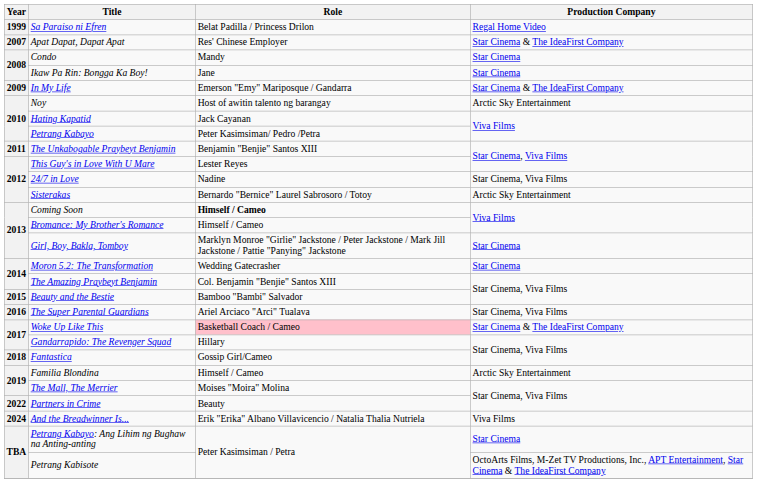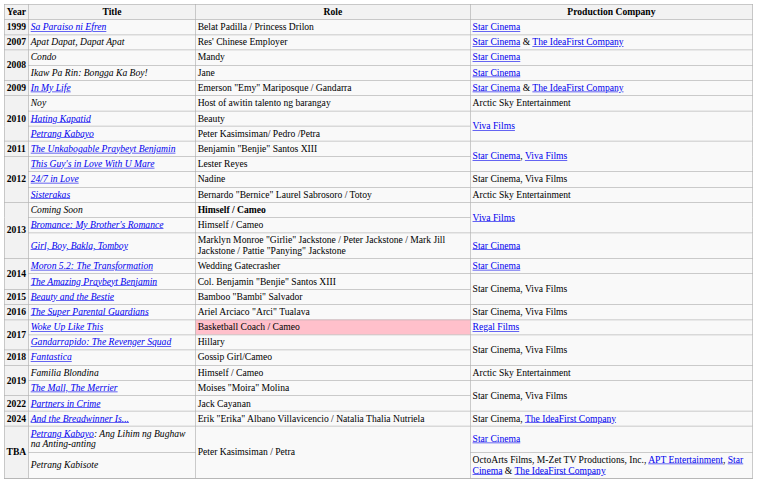 <table class="wikitable sortable plainrowheaders">
 <tr>
 <th scope="col">Year</th>
 <th scope="col">Title</th>
 <th scope="col">Role</th>
 <th scope="col">Production Company</th>
 </tr>
 <tr>
 <th scope="row">1999</th>
 <td><em><a href='#'>Sa Paraiso ni Efren</a></em></td>
 <td>Belat Padilla / Princess Drilon</td>
-<td><a href='#'>Regal Home Video</a></td>
+<td><a href='#'>Star Cinema</a></td>
 </tr>
 <tr>
 <th scope="row">2007</th>
 <td><em>Apat Dapat, Dapat Apat</em></td>
 <td>Res' Chinese Employer</td>
 <td><a href='#'>Star Cinema</a> & <a href='#'>The IdeaFirst Company</a></td>
 </tr>
 <tr>
 <th scope="row" rowspan="2">2008</th>
 <td><em>Condo</em></td>
 <td>Mandy</td>
 <td><a href='#'>Star Cinema</a></td>
 </tr>
 <tr>
 <td><em>Ikaw Pa Rin: Bongga Ka Boy!</em></td>
 <td>Jane</td>
 <td><a href='#'>Star Cinema</a></td>
 </tr>
 <tr>
 <th scope="row">2009</th>
 <td><em><a href='#'>In My Life</a></em></td>
 <td>Emerson "Emy" Mariposque / Gandarra</td>
 <td><a href='#'>Star Cinema</a> & <a href='#'>The IdeaFirst Company</a></td>
 </tr>
 <tr>
 <th scope="row" rowspan="3">2010</th>
 <td><em>Noy</em></td>
 <td>Host of awitin talento ng barangay</td>
 <td>Arctic Sky Entertainment</td>
 </tr>
 <tr>
 <td><em><a href='#'>Hating Kapatid</a></em></td>
-<td>Jack Cayanan</td>
+<td>Beauty</td>
 <td rowspan="2"><a href='#'>Viva Films</a></td>
 </tr>
 <tr>
 <td><em><a href='#'>Petrang Kabayo</a></em></td>
 <td>Peter Kasimsiman/ Pedro /Petra</td>
 </tr>
 <tr>
 <th scope="row">2011</th>
 <td><em><a href='#'>The Unkabogable Praybeyt Benjamin</a></em></td>
 <td>Benjamin "Benjie" Santos XIII</td>
 <td rowspan="2"><a href='#'>Star Cinema</a>, <a href='#'>Viva Films</a></td>
 </tr>
 <tr>
 <th scope="row" rowspan="3">2012</th>
 <td><em><a href='#'>This Guy's in Love With U Mare</a></em></td>
 <td>Lester Reyes</td>
 </tr>
 <tr>
 <td><em><a href='#'>24/7 in Love</a></em></td>
 <td>Nadine</td>
 <td>Star Cinema, Viva Films</td>
 </tr>
 <tr>
 <td><em><a href='#'>Sisterakas</a></em></td>
 <td>Bernardo "Bernice" Laurel Sabrosoro / Totoy</td>
 <td>Arctic Sky Entertainment</td>
 </tr>
 <tr>
 <th scope="row" rowspan="3">2013</th>
 <td><em>Coming Soon</em></td>
 <td><strong>Himself / Cameo</strong></td>
 <td rowspan="2"><a href='#'>Viva Films</a></td>
 </tr>
 <tr>
 <td><em><a href='#'>Bromance: My Brother's Romance</a></em></td>
 <td>Himself / Cameo</td>
 </tr>
 <tr>
 <td><em><a href='#'>Girl, Boy, Bakla, Tomboy</a></em></td>
 <td>Marklyn Monroe "Girlie" Jackstone / Peter Jackstone / Mark Jill Jackstone / Pattie "Panying" Jackstone</td>
 <td rowspan="1"><a href='#'>Star Cinema</a></td>
 </tr>
 <tr>
 <th scope="row" rowspan="2">2014</th>
 <td><em><a href='#'>Moron 5.2: The Transformation</a></em></td>
 <td>Wedding Gatecrasher</td>
 <td><a href='#'>Star Cinema</a></td>
 </tr>
 <tr>
 <td><em><a href='#'>The Amazing Praybeyt Benjamin</a></em></td>
 <td>Col. Benjamin "Benjie" Santos XIII</td>
 <td rowspan="2">Star Cinema, Viva Films</td>
 </tr>
 <tr>
 <th scope="row">2015</th>
 <td><em><a href='#'>Beauty and the Bestie</a></em></td>
 <td>Bamboo "Bambi" Salvador</td>
 </tr>
 <tr>
 <th scope="row">2016</th>
 <td><em><a href='#'>The Super Parental Guardians</a></em></td>
 <td>Ariel Arciaco "Arci" Tualava</td>
 <td>Star Cinema, Viva Films</td>
 </tr>
 <tr>
 <th scope="row" rowspan="2">2017</th>
 <td><em><a href='#'>Woke Up Like This</a></em></td>
 <td style="background: pink;">Basketball Coach / Cameo</td>
-<td><a href='#'>Star Cinema</a> & <a href='#'>The IdeaFirst Company</a></td>
+<td><a href='#'>Regal Films</a></td>
 </tr>
 <tr>
 <td><em><a href='#'>Gandarrapido: The Revenger Squad</a></em></td>
 <td>Hillary</td>
 <td rowspan="2">Star Cinema, Viva Films</td>
 </tr>
 <tr>
 <th scope="row">2018</th>
 <td><em><a href='#'>Fantastica</a></em></td>
 <td>Gossip Girl/Cameo</td>
 </tr>
 <tr>
 <th scope="row" rowspan="2">2019</th>
 <td><em>Familia Blondina</em></td>
 <td>Himself / Cameo</td>
 <td>Arctic Sky Entertainment</td>
 </tr>
 <tr>
 <td><em><a href='#'>The Mall, The Merrier</a></em></td>
 <td>Moises "Moira" Molina</td>
 <td scope="row" rowspan="2">Star Cinema, Viva Films</td>
 </tr>
 <tr>
 <th scope="row">2022</th>
 <td><em><a href='#'>Partners in Crime</a></em></td>
-<td>Beauty</td>
+<td>Jack Cayanan</td>
 </tr>
 <tr>
 <th scope="row">2024</th>
 <td><em><a href='#'>And the Breadwinner Is...</a></em></td>
 <td>Erik "Erika" Albano Villavicencio / Natalia Thalia Nutriela</td>
-<td>Viva Films</td>
+<td>Star Cinema, <a href='#'>The IdeaFirst Company</a></td>
 </tr>
 <tr>
 <th scope="row" rowspan="2">TBA</th>
 <td><em><a href='#'>Petrang Kabayo</a>: Ang Lihim ng Bughaw na Anting-anting</em></td>
 <td rowspan="2">Peter Kasimsiman / Petra</td>
 <td rowspan="1"><a href='#'>Star Cinema</a></td>
 </tr>
 <tr>
 <td><em>Petrang Kabisote</em></td>
 <td>OctoArts Films, M-Zet TV Productions, Inc., <a href='#'>APT Entertainment</a>, <a href='#'>Star Cinema</a> & <a href='#'>The IdeaFirst Company</a></td>
 </tr>
 <tr>
 </tr>
 </table>
